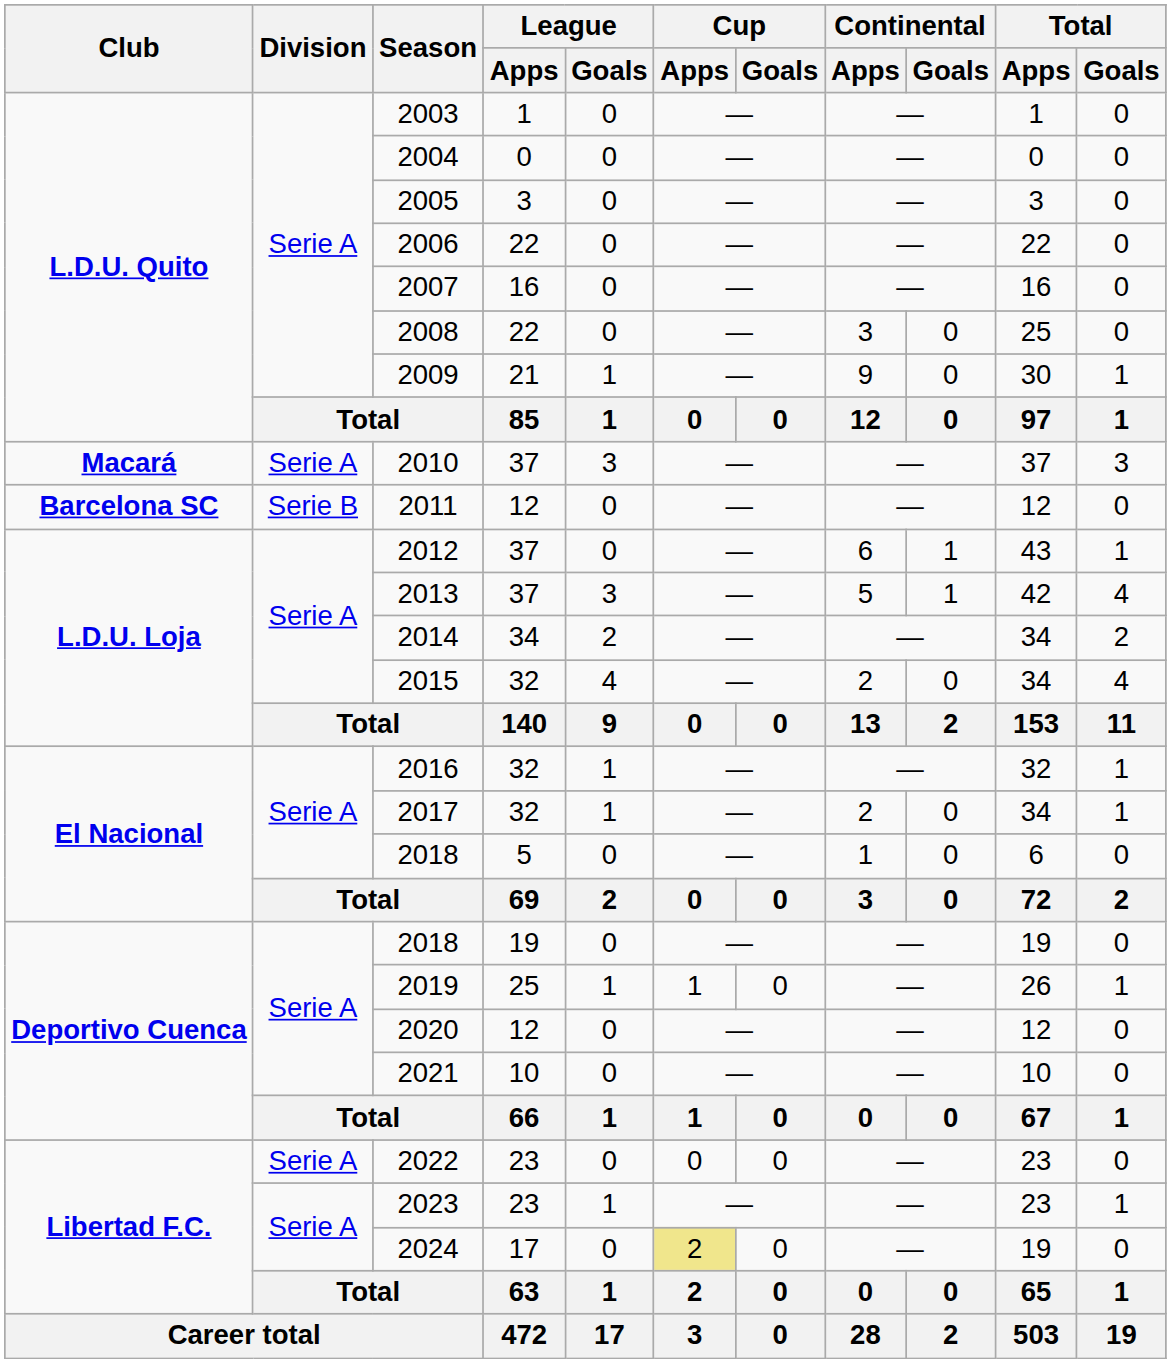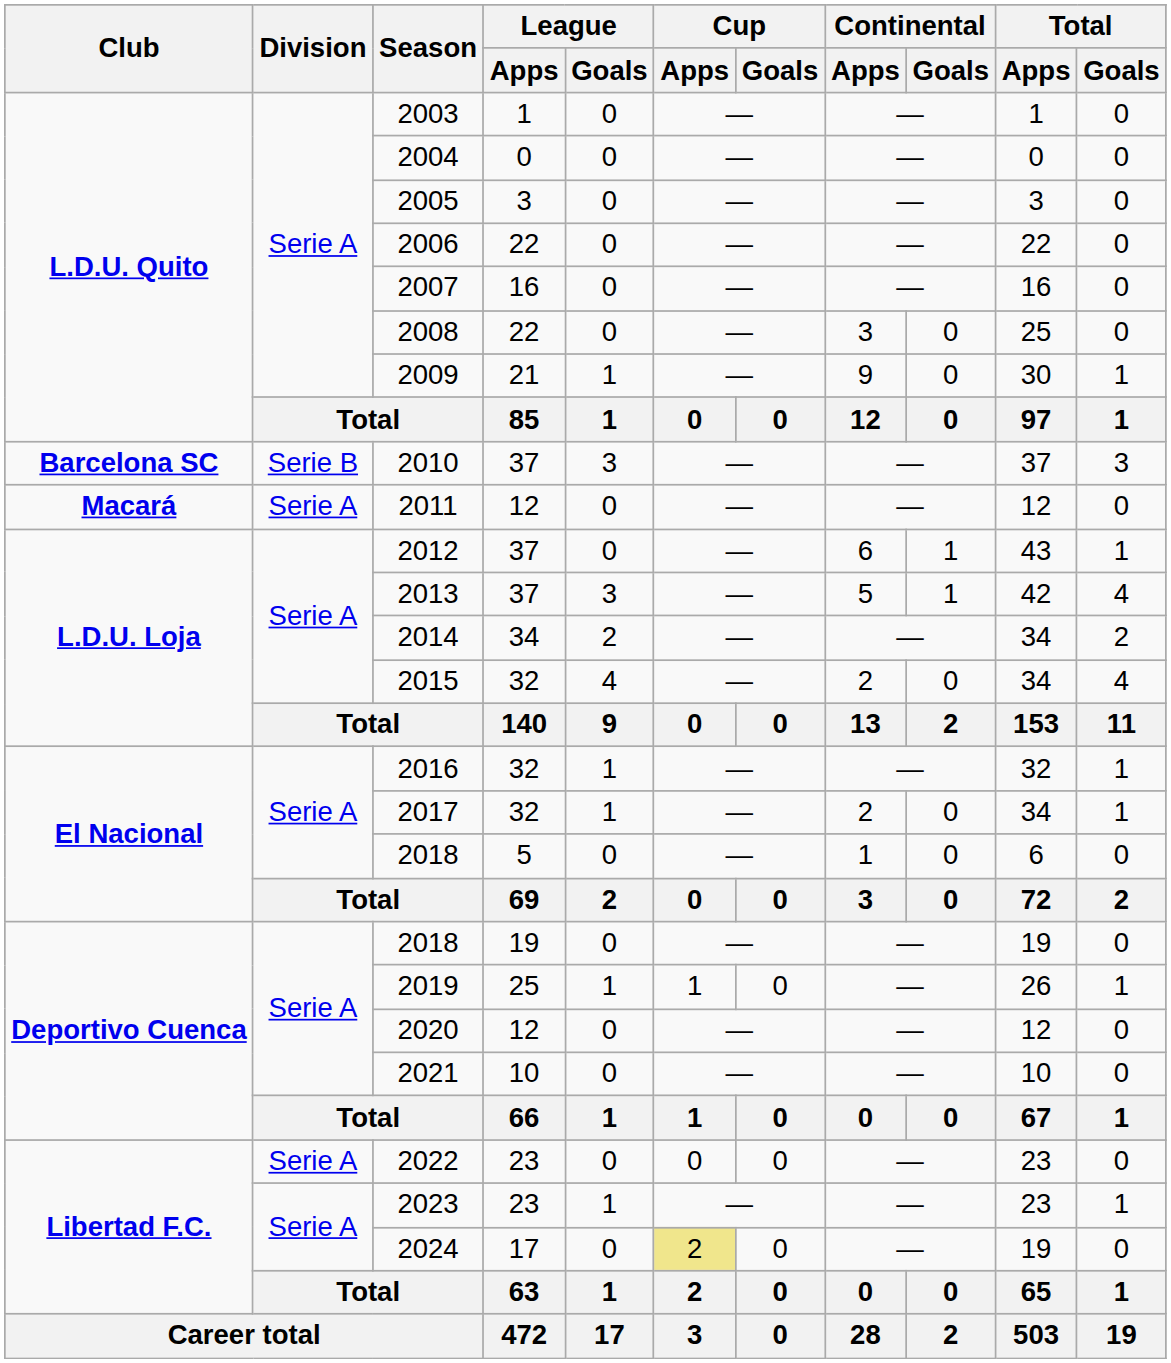 <table class="wikitable center" style="text-align:center">
 <tr>
 <th rowspan="2">Club</th>
 <th rowspan="2">Division</th>
 <th rowspan="2">Season</th>
 <th colspan="2">League</th>
 <th colspan="2">Cup</th>
 <th colspan="2">Continental</th>
 <th colspan="2">Total</th>
 </tr>
 <tr>
 <th>Apps</th>
 <th>Goals</th>
 <th>Apps</th>
 <th>Goals</th>
 <th>Apps</th>
 <th>Goals</th>
 <th>Apps</th>
 <th>Goals</th>
 </tr>
 <tr>
 <td rowspan="8"><strong><a href='#'>L.D.U. Quito</a></strong></td>
 <td rowspan="7"><a href='#'>Serie A</a></td>
 <td>2003</td>
 <td>1</td>
 <td>0</td>
 <td colspan="2">—</td>
 <td colspan="2">—</td>
 <td>1</td>
 <td>0</td>
 </tr>
 <tr>
 <td>2004</td>
 <td>0</td>
 <td>0</td>
 <td colspan="2">—</td>
 <td colspan="2">—</td>
 <td>0</td>
 <td>0</td>
 </tr>
 <tr>
 <td>2005</td>
 <td>3</td>
 <td>0</td>
 <td colspan="2">—</td>
 <td colspan="2">—</td>
 <td>3</td>
 <td>0</td>
 </tr>
 <tr>
 <td>2006</td>
 <td>22</td>
 <td>0</td>
 <td colspan="2">—</td>
 <td colspan="2">—</td>
 <td>22</td>
 <td>0</td>
 </tr>
 <tr>
 <td>2007</td>
 <td>16</td>
 <td>0</td>
 <td colspan="2">—</td>
 <td colspan="2">—</td>
 <td>16</td>
 <td>0</td>
 </tr>
 <tr>
 <td>2008</td>
 <td>22</td>
 <td>0</td>
 <td colspan="2">—</td>
 <td>3</td>
 <td>0</td>
 <td>25</td>
 <td>0</td>
 </tr>
 <tr>
 <td>2009</td>
 <td>21</td>
 <td>1</td>
 <td colspan="2">—</td>
 <td>9</td>
 <td>0</td>
 <td>30</td>
 <td>1</td>
 </tr>
 <tr>
 <th colspan="2">Total</th>
 <th>85</th>
 <th>1</th>
 <th>0</th>
 <th>0</th>
 <th>12</th>
 <th>0</th>
 <th>97</th>
 <th>1</th>
 </tr>
 <tr>
-<td><strong><a href='#'>Macará</a></strong></td>
-<td><a href='#'>Serie A</a></td>
+<td><strong><a href='#'>Barcelona SC</a></strong></td>
+<td><a href='#'>Serie B</a></td>
 <td>2010</td>
 <td>37</td>
 <td>3</td>
 <td colspan="2">—</td>
 <td colspan="2">—</td>
 <td>37</td>
 <td>3</td>
 </tr>
 <tr>
-<td><strong><a href='#'>Barcelona SC</a></strong></td>
-<td><a href='#'>Serie B</a></td>
+<td><strong><a href='#'>Macará</a></strong></td>
+<td><a href='#'>Serie A</a></td>
 <td>2011</td>
 <td>12</td>
 <td>0</td>
 <td colspan="2">—</td>
 <td colspan="2">—</td>
 <td>12</td>
 <td>0</td>
 </tr>
 <tr>
 <td rowspan="5"><strong><a href='#'>L.D.U. Loja</a></strong></td>
 <td rowspan="4"><a href='#'>Serie A</a></td>
 <td>2012</td>
 <td>37</td>
 <td>0</td>
 <td colspan="2">—</td>
 <td>6</td>
 <td>1</td>
 <td>43</td>
 <td>1</td>
 </tr>
 <tr>
 <td>2013</td>
 <td>37</td>
 <td>3</td>
 <td colspan="2">—</td>
 <td>5</td>
 <td>1</td>
 <td>42</td>
 <td>4</td>
 </tr>
 <tr>
 <td>2014</td>
 <td>34</td>
 <td>2</td>
 <td colspan="2">—</td>
 <td colspan="2">—</td>
 <td>34</td>
 <td>2</td>
 </tr>
 <tr>
 <td>2015</td>
 <td>32</td>
 <td>4</td>
 <td colspan="2">—</td>
 <td>2</td>
 <td>0</td>
 <td>34</td>
 <td>4</td>
 </tr>
 <tr>
 <th colspan="2">Total</th>
 <th>140</th>
 <th>9</th>
 <th>0</th>
 <th>0</th>
 <th>13</th>
 <th>2</th>
 <th>153</th>
 <th>11</th>
 </tr>
 <tr>
 <td rowspan="4"><strong><a href='#'>El Nacional</a></strong></td>
 <td rowspan="3"><a href='#'>Serie A</a></td>
 <td>2016</td>
 <td>32</td>
 <td>1</td>
 <td colspan="2">—</td>
 <td colspan="2">—</td>
 <td>32</td>
 <td>1</td>
 </tr>
 <tr>
 <td>2017</td>
 <td>32</td>
 <td>1</td>
 <td colspan="2">—</td>
 <td>2</td>
 <td>0</td>
 <td>34</td>
 <td>1</td>
 </tr>
 <tr>
 <td>2018</td>
 <td>5</td>
 <td>0</td>
 <td colspan="2">—</td>
 <td>1</td>
 <td>0</td>
 <td>6</td>
 <td>0</td>
 </tr>
 <tr>
 <th colspan="2">Total</th>
 <th>69</th>
 <th>2</th>
 <th>0</th>
 <th>0</th>
 <th>3</th>
 <th>0</th>
 <th>72</th>
 <th>2</th>
 </tr>
 <tr>
 <td rowspan="5"><strong><a href='#'>Deportivo Cuenca</a></strong></td>
 <td rowspan="4"><a href='#'>Serie A</a></td>
 <td>2018</td>
 <td>19</td>
 <td>0</td>
 <td colspan="2">—</td>
 <td colspan="2">—</td>
 <td>19</td>
 <td>0</td>
 </tr>
 <tr>
 <td>2019</td>
 <td>25</td>
 <td>1</td>
 <td>1</td>
 <td>0</td>
 <td colspan="2">—</td>
 <td>26</td>
 <td>1</td>
 </tr>
 <tr>
 <td>2020</td>
 <td>12</td>
 <td>0</td>
 <td colspan="2">—</td>
 <td colspan="2">—</td>
 <td>12</td>
 <td>0</td>
 </tr>
 <tr>
 <td>2021</td>
 <td>10</td>
 <td>0</td>
 <td colspan="2">—</td>
 <td colspan="2">—</td>
 <td>10</td>
 <td>0</td>
 </tr>
 <tr>
 <th colspan="2">Total</th>
 <th>66</th>
 <th>1</th>
 <th>1</th>
 <th>0</th>
 <th>0</th>
 <th>0</th>
 <th>67</th>
 <th>1</th>
 </tr>
 <tr>
 <td rowspan="4"><strong><a href='#'>Libertad F.C.</a></strong></td>
 <td><a href='#'>Serie A</a></td>
 <td>2022</td>
 <td>23</td>
 <td>0</td>
 <td>0</td>
 <td>0</td>
 <td colspan="2">—</td>
 <td>23</td>
 <td>0</td>
 </tr>
 <tr>
 <td rowspan="2"><a href='#'>Serie A</a></td>
 <td>2023</td>
 <td>23</td>
 <td>1</td>
 <td colspan="2">—</td>
 <td colspan="2">—</td>
 <td>23</td>
 <td>1</td>
 </tr>
 <tr>
 <td>2024</td>
 <td>17</td>
 <td>0</td>
 <td style="background: khaki;">2</td>
 <td>0</td>
 <td colspan="2">—</td>
 <td>19</td>
 <td>0</td>
 </tr>
 <tr>
 <th colspan="2">Total</th>
 <th>63</th>
 <th>1</th>
 <th>2</th>
 <th>0</th>
 <th>0</th>
 <th>0</th>
 <th>65</th>
 <th>1</th>
 </tr>
 <tr>
 <th colspan="3">Career total</th>
 <th>472</th>
 <th>17</th>
 <th>3</th>
 <th>0</th>
 <th>28</th>
 <th>2</th>
 <th>503</th>
 <th>19</th>
 </tr>
 </table>
